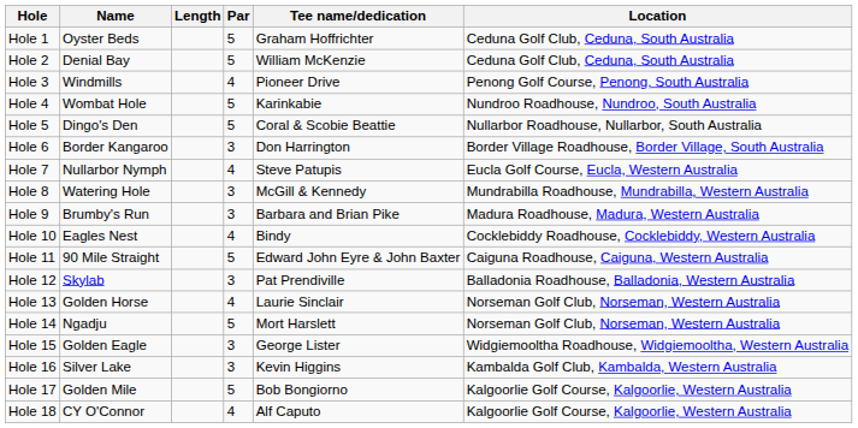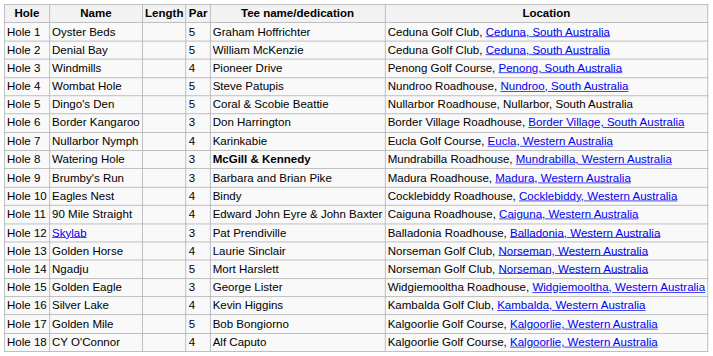 <table class="wikitable">
 <tr>
 <th>Hole</th>
 <th>Name</th>
 <th>Length</th>
 <th>Par</th>
 <th>Tee name/dedication</th>
 <th>Location</th>
 </tr>
 <tr>
 <td>Hole 1</td>
 <td>Oyster Beds</td>
 <td></td>
 <td>5</td>
 <td>Graham Hoffrichter</td>
 <td>Ceduna Golf Club, <a href='#'>Ceduna, South Australia</a></td>
 </tr>
 <tr>
 <td>Hole 2</td>
 <td>Denial Bay</td>
 <td></td>
 <td>5</td>
 <td>William McKenzie</td>
 <td>Ceduna Golf Club, <a href='#'>Ceduna, South Australia</a></td>
 </tr>
 <tr>
 <td>Hole 3</td>
 <td>Windmills</td>
 <td></td>
 <td>4</td>
 <td>Pioneer Drive</td>
 <td>Penong Golf Course, <a href='#'>Penong, South Australia</a></td>
 </tr>
 <tr>
 <td>Hole 4</td>
 <td>Wombat Hole</td>
 <td></td>
 <td>5</td>
-<td>Karinkabie</td>
+<td>Steve Patupis</td>
 <td>Nundroo Roadhouse, <a href='#'>Nundroo, South Australia</a></td>
 </tr>
 <tr>
 <td>Hole 5</td>
 <td>Dingo's Den</td>
 <td></td>
 <td>5</td>
 <td>Coral & Scobie Beattie</td>
 <td>Nullarbor Roadhouse, Nullarbor, South Australia</td>
 </tr>
 <tr>
 <td>Hole 6</td>
 <td>Border Kangaroo</td>
 <td></td>
 <td>3</td>
 <td>Don Harrington</td>
 <td>Border Village Roadhouse, <a href='#'>Border Village, South Australia</a></td>
 </tr>
 <tr>
 <td>Hole 7</td>
 <td>Nullarbor Nymph</td>
 <td></td>
 <td>4</td>
-<td>Steve Patupis</td>
+<td>Karinkabie</td>
 <td>Eucla Golf Course, <a href='#'>Eucla, Western Australia</a></td>
 </tr>
 <tr>
 <td>Hole 8</td>
 <td>Watering Hole</td>
 <td></td>
 <td>3</td>
-<td>McGill & Kennedy</td>
+<td><strong>McGill & Kennedy</strong></td>
 <td>Mundrabilla Roadhouse, <a href='#'>Mundrabilla, Western Australia</a></td>
 </tr>
 <tr>
 <td>Hole 9</td>
 <td>Brumby's Run</td>
 <td></td>
 <td>3</td>
 <td>Barbara and Brian Pike</td>
 <td>Madura Roadhouse, <a href='#'>Madura, Western Australia</a></td>
 </tr>
 <tr>
 <td>Hole 10</td>
 <td>Eagles Nest</td>
 <td></td>
 <td>4</td>
 <td>Bindy</td>
 <td>Cocklebiddy Roadhouse, <a href='#'>Cocklebiddy, Western Australia</a></td>
 </tr>
 <tr>
 <td>Hole 11</td>
 <td>90 Mile Straight</td>
 <td></td>
-<td>5</td>
+<td>4</td>
 <td>Edward John Eyre & John Baxter</td>
 <td>Caiguna Roadhouse, <a href='#'>Caiguna, Western Australia</a></td>
 </tr>
 <tr>
 <td>Hole 12</td>
 <td><a href='#'>Skylab</a></td>
 <td></td>
 <td>3</td>
 <td>Pat Prendiville</td>
 <td>Balladonia Roadhouse, <a href='#'>Balladonia, Western Australia</a></td>
 </tr>
 <tr>
 <td>Hole 13</td>
 <td>Golden Horse</td>
 <td></td>
 <td>4</td>
 <td>Laurie Sinclair</td>
 <td>Norseman Golf Club, <a href='#'>Norseman, Western Australia</a></td>
 </tr>
 <tr>
 <td>Hole 14</td>
 <td>Ngadju</td>
 <td></td>
 <td>5</td>
 <td>Mort Harslett</td>
 <td>Norseman Golf Club, <a href='#'>Norseman, Western Australia</a></td>
 </tr>
 <tr>
 <td>Hole 15</td>
 <td>Golden Eagle</td>
 <td></td>
 <td>3</td>
 <td>George Lister</td>
 <td>Widgiemooltha Roadhouse, <a href='#'>Widgiemooltha, Western Australia</a></td>
 </tr>
 <tr>
 <td>Hole 16</td>
 <td>Silver Lake</td>
 <td></td>
-<td>3</td>
+<td>4</td>
 <td>Kevin Higgins</td>
 <td>Kambalda Golf Club, <a href='#'>Kambalda, Western Australia</a></td>
 </tr>
 <tr>
 <td>Hole 17</td>
 <td>Golden Mile</td>
 <td></td>
 <td>5</td>
 <td>Bob Bongiorno</td>
 <td>Kalgoorlie Golf Course, <a href='#'>Kalgoorlie, Western Australia</a></td>
 </tr>
 <tr>
 <td>Hole 18</td>
 <td>CY O'Connor</td>
 <td></td>
 <td>4</td>
 <td>Alf Caputo</td>
 <td>Kalgoorlie Golf Course, <a href='#'>Kalgoorlie, Western Australia</a></td>
 </tr>
 </table>
